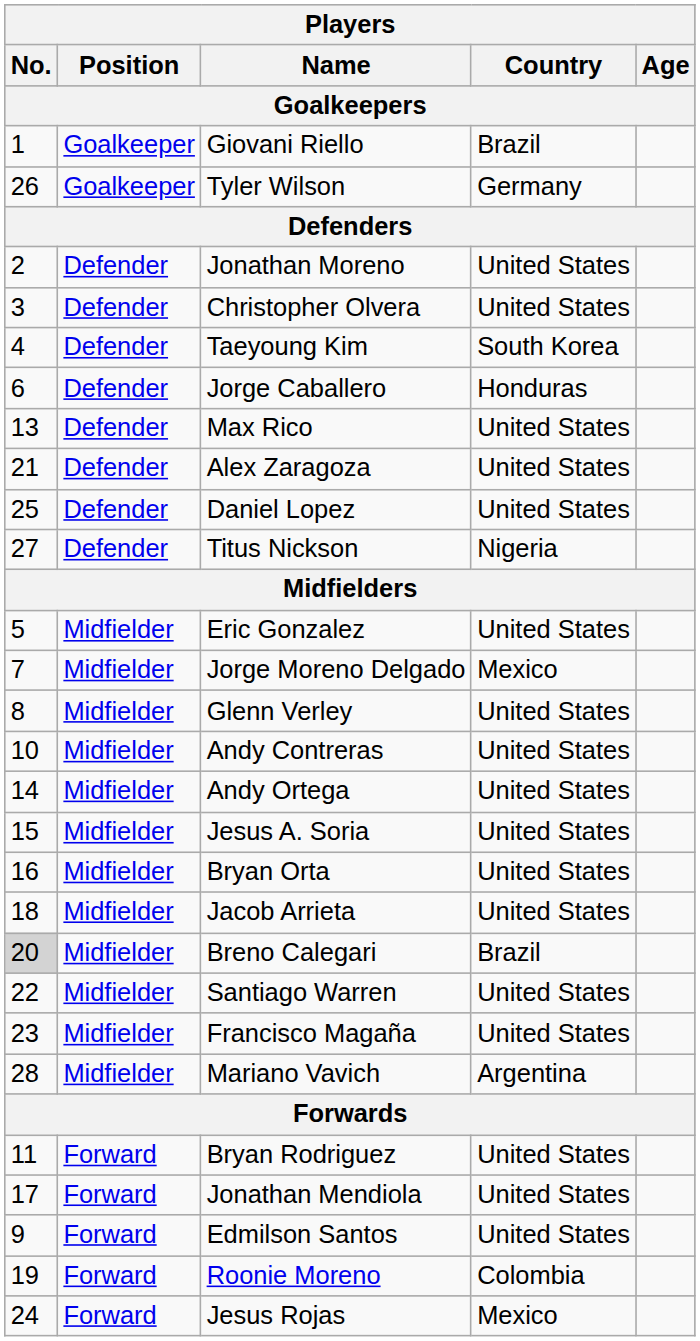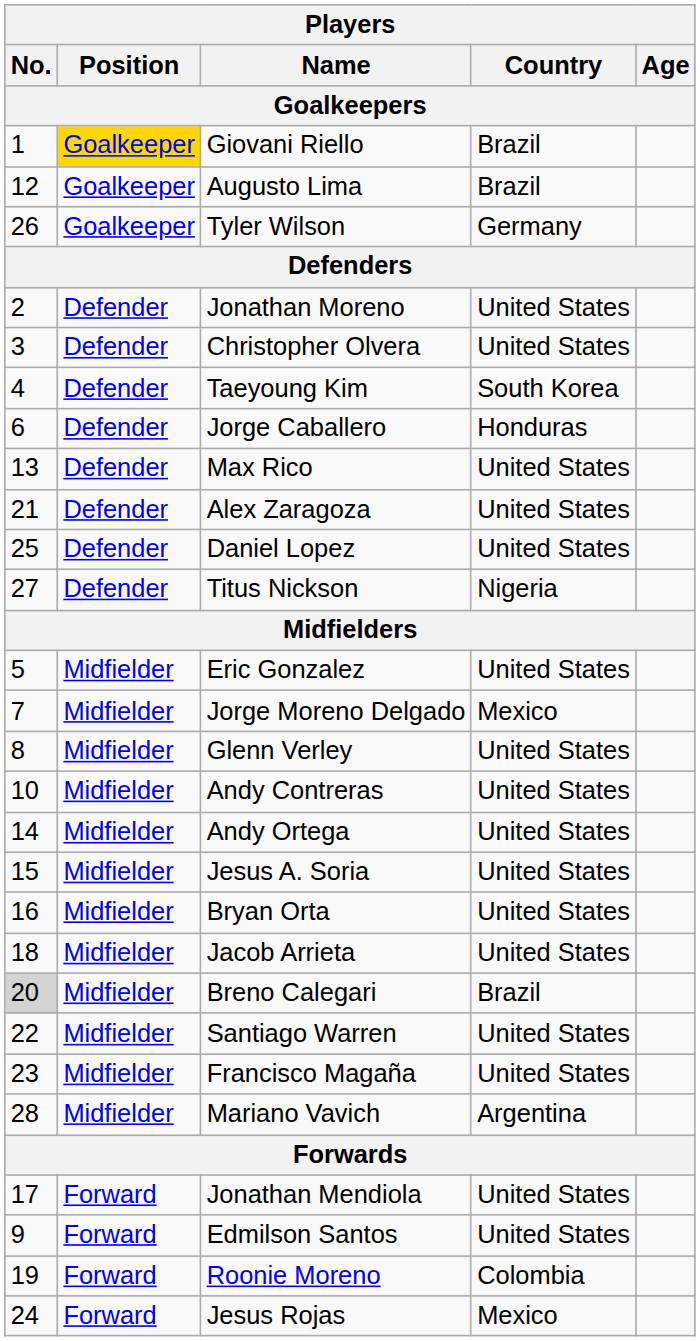 <table class="wikitable">
 <tr>
 <th colspan="5">Players</th>
 </tr>
 <tr>
 <th>No.</th>
 <th>Position</th>
 <th>Name</th>
 <th>Country</th>
 <th>Age</th>
 </tr>
 <tr>
 <th colspan="5">Goalkeepers</th>
 </tr>
 <tr>
 <td>1</td>
+<td style="background: gold;"><a href='#'>Goalkeeper</a></td>
+<td>Giovani Riello</td>
+<td> Brazil</td>
+<td></td>
+</tr>
+<tr>
+<td>12</td>
 <td><a href='#'>Goalkeeper</a></td>
-<td>Giovani Riello</td>
+<td>Augusto Lima</td>
 <td> Brazil</td>
 <td></td>
 </tr>
 <tr>
 <td>26</td>
 <td><a href='#'>Goalkeeper</a></td>
 <td>Tyler Wilson</td>
 <td> Germany</td>
 <td></td>
 </tr>
 <tr>
 <th colspan="5">Defenders</th>
 </tr>
 <tr>
 <td>2</td>
 <td><a href='#'>Defender</a></td>
 <td>Jonathan Moreno</td>
 <td> United States</td>
 <td></td>
 </tr>
 <tr>
 <td>3</td>
 <td><a href='#'>Defender</a></td>
 <td>Christopher Olvera</td>
 <td> United States</td>
 <td></td>
 </tr>
 <tr>
 <td>4</td>
 <td><a href='#'>Defender</a></td>
 <td>Taeyoung Kim</td>
 <td> South Korea</td>
 <td></td>
 </tr>
 <tr>
 <td>6</td>
 <td><a href='#'>Defender</a></td>
 <td>Jorge Caballero</td>
 <td> Honduras</td>
 <td></td>
 </tr>
 <tr>
 <td>13</td>
 <td><a href='#'>Defender</a></td>
 <td>Max Rico</td>
 <td> United States</td>
 <td></td>
 </tr>
 <tr>
 <td>21</td>
 <td><a href='#'>Defender</a></td>
 <td>Alex Zaragoza</td>
 <td> United States</td>
 <td></td>
 </tr>
 <tr>
 <td>25</td>
 <td><a href='#'>Defender</a></td>
 <td>Daniel Lopez</td>
 <td> United States</td>
 <td></td>
 </tr>
 <tr>
 <td>27</td>
 <td><a href='#'>Defender</a></td>
 <td>Titus Nickson</td>
 <td> Nigeria</td>
 <td></td>
 </tr>
 <tr>
 <th colspan="5">Midfielders</th>
 </tr>
 <tr>
 <td>5</td>
 <td><a href='#'>Midfielder</a></td>
 <td>Eric Gonzalez</td>
 <td> United States</td>
 <td></td>
 </tr>
 <tr>
 <td>7</td>
 <td><a href='#'>Midfielder</a></td>
 <td>Jorge Moreno Delgado</td>
 <td> Mexico</td>
 <td></td>
 </tr>
 <tr>
 <td>8</td>
 <td><a href='#'>Midfielder</a></td>
 <td>Glenn Verley</td>
 <td> United States</td>
 <td></td>
 </tr>
 <tr>
 <td>10</td>
 <td><a href='#'>Midfielder</a></td>
 <td>Andy Contreras</td>
 <td> United States</td>
 <td></td>
 </tr>
 <tr>
 <td>14</td>
 <td><a href='#'>Midfielder</a></td>
 <td>Andy Ortega</td>
 <td> United States</td>
 <td></td>
 </tr>
 <tr>
 <td>15</td>
 <td><a href='#'>Midfielder</a></td>
 <td>Jesus A. Soria</td>
 <td> United States</td>
 <td></td>
 </tr>
 <tr>
 <td>16</td>
 <td><a href='#'>Midfielder</a></td>
 <td>Bryan Orta</td>
 <td> United States</td>
 <td></td>
 </tr>
 <tr>
 <td>18</td>
 <td><a href='#'>Midfielder</a></td>
 <td>Jacob Arrieta</td>
 <td> United States</td>
 <td></td>
 </tr>
 <tr>
 <td style="background: lightgrey;">20</td>
 <td><a href='#'>Midfielder</a></td>
 <td>Breno Calegari</td>
 <td> Brazil</td>
 <td></td>
 </tr>
 <tr>
 <td>22</td>
 <td><a href='#'>Midfielder</a></td>
 <td>Santiago Warren</td>
 <td> United States</td>
 <td></td>
 </tr>
 <tr>
 <td>23</td>
 <td><a href='#'>Midfielder</a></td>
 <td>Francisco Magaña</td>
 <td> United States</td>
 <td></td>
 </tr>
 <tr>
 <td>28</td>
 <td><a href='#'>Midfielder</a></td>
 <td>Mariano Vavich</td>
 <td> Argentina</td>
 <td></td>
 </tr>
 <tr>
 <th colspan="5">Forwards</th>
 </tr>
 <tr>
-<td>11</td>
-<td><a href='#'>Forward</a></td>
-<td>Bryan Rodriguez</td>
-<td> United States</td>
-<td></td>
-</tr>
-<tr>
 <td>17</td>
 <td><a href='#'>Forward</a></td>
 <td>Jonathan Mendiola</td>
 <td> United States</td>
 <td></td>
 </tr>
 <tr>
 <td>9</td>
 <td><a href='#'>Forward</a></td>
 <td>Edmilson Santos</td>
 <td> United States</td>
 <td></td>
 </tr>
 <tr>
 <td>19</td>
 <td><a href='#'>Forward</a></td>
 <td><a href='#'>Roonie Moreno</a></td>
 <td> Colombia</td>
 <td></td>
 </tr>
 <tr>
 <td>24</td>
 <td><a href='#'>Forward</a></td>
 <td>Jesus Rojas</td>
 <td> Mexico</td>
 <td></td>
 </tr>
 </table>
